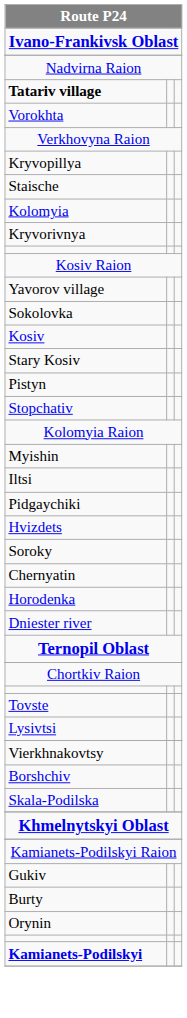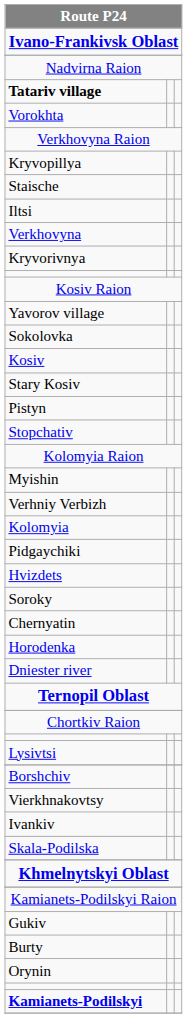 <table class="wikitable" style="margin-left:0.5em;">
 <tr>
 <td colspan="3" style="color:#fff;background-color:#828282; text-align: center;"><strong>Route P24</strong></td>
 </tr>
 <tr>
 <td colspan="3" style=" font-size: 110%; text-align: center;"><strong><a href='#'>Ivano-Frankivsk Oblast</a></strong></td>
 </tr>
 <tr>
 </tr>
 <tr>
 <td colspan="3" style=" font-size: 100%; text-align: center;"><a href='#'>Nadvirna Raion</a></td>
 </tr>
 <tr>
 <td><strong>Tatariv village</strong></td>
 <td></td>
 <td></td>
 </tr>
 <tr>
 <td><a href='#'>Vorokhta</a></td>
 <td></td>
 <td></td>
 </tr>
 <tr>
 <td colspan="3" style=" font-size: 100%; text-align: center;"><a href='#'>Verkhovyna Raion</a></td>
 </tr>
 <tr>
 <td>Kryvopillya</td>
 <td></td>
 <td></td>
 </tr>
 <tr>
 <td>Staische</td>
 <td></td>
 <td></td>
 </tr>
 <tr>
-<td><a href='#'>Kolomyia</a></td>
+<td>Iltsi</td>
+<td></td>
+<td></td>
+</tr>
+<tr>
+<td><a href='#'>Verkhovyna</a></td>
 <td></td>
 <td></td>
 </tr>
 <tr>
 <td>Kryvorivnya</td>
 <td></td>
 <td></td>
 </tr>
 <tr>
 <td></td>
 <td></td>
 <td></td>
 </tr>
 <tr>
 <td colspan="3" style=" font-size: 100%; text-align: center;"><a href='#'>Kosiv Raion</a></td>
 </tr>
 <tr>
 <td>Yavorov village</td>
 <td></td>
 <td></td>
 </tr>
 <tr>
 <td>Sokolovka</td>
 <td></td>
 <td></td>
 </tr>
 <tr>
 <td><a href='#'>Kosiv</a></td>
 <td></td>
 <td></td>
 </tr>
 <tr>
 <td>Stary Kosiv</td>
 <td></td>
 <td></td>
 </tr>
 <tr>
 <td>Pistyn</td>
 <td></td>
 <td></td>
 </tr>
 <tr>
 <td><a href='#'>Stopchativ</a></td>
 <td></td>
 <td></td>
 </tr>
 <tr>
 <td colspan="3" style=" font-size: 100%; text-align: center;"><a href='#'>Kolomyia Raion</a></td>
 </tr>
 <tr>
 <td>Myishin</td>
 <td></td>
 <td></td>
 </tr>
 <tr>
-<td>Iltsi</td>
+<td>Verhniy Verbizh</td>
+<td></td>
+<td></td>
+</tr>
+<tr>
+<td><a href='#'>Kolomyia</a></td>
 <td></td>
 <td></td>
 </tr>
 <tr>
 <td>Pidgaychiki</td>
 <td></td>
 <td></td>
 </tr>
 <tr>
 <td><a href='#'>Hvizdets</a></td>
 <td></td>
 <td></td>
 </tr>
 <tr>
 <td>Soroky</td>
 <td></td>
 <td></td>
 </tr>
 <tr>
 <td>Chernyatin</td>
 <td></td>
 <td></td>
 </tr>
 <tr>
 <td><a href='#'>Horodenka</a></td>
 <td></td>
 <td></td>
 </tr>
 <tr>
 <td><a href='#'>Dniester river</a></td>
 <td></td>
 <td></td>
 </tr>
 <tr>
 <td colspan="3" style=" font-size: 110%; text-align: center;"><strong><a href='#'>Ternopil Oblast</a></strong></td>
 </tr>
 <tr>
 </tr>
 <tr>
 <td colspan="3" style=" font-size: 100%; text-align: center;"><a href='#'>Chortkiv Raion</a></td>
 </tr>
 <tr>
 <td> </td>
 <td></td>
 <td></td>
 </tr>
 <tr>
-<td> <a href='#'>Tovste</a></td>
-<td></td>
-<td></td>
-</tr>
-<tr>
 <td><a href='#'>Lysivtsi</a></td>
 <td></td>
 <td></td>
 </tr>
 <tr>
 </tr>
 <tr>
+<td><a href='#'>Borshchiv</a></td>
+<td></td>
+<td></td>
+</tr>
+<tr>
 <td>Vierkhnakovtsy</td>
 <td></td>
 <td></td>
 </tr>
 <tr>
-<td><a href='#'>Borshchiv</a></td>
+<td>Ivankiv</td>
 <td></td>
 <td></td>
 </tr>
 <tr>
 <td><a href='#'>Skala-Podilska</a></td>
 <td></td>
 <td></td>
 </tr>
 <tr>
 </tr>
 <tr>
 <td colspan="3" style=" font-size: 110%; text-align: center;"><strong><a href='#'>Khmelnytskyi Oblast</a></strong></td>
 </tr>
 <tr>
 </tr>
 <tr>
 <td colspan="3" style=" font-size: 100%; text-align: center;"><a href='#'>Kamianets-Podilskyi Raion</a></td>
 </tr>
 <tr>
 <td>Gukiv</td>
 <td></td>
 <td></td>
 </tr>
 <tr>
 <td>Burty</td>
 <td></td>
 <td></td>
 </tr>
 <tr>
 <td>Orynin</td>
 <td></td>
 <td></td>
 </tr>
 <tr>
 <td> </td>
 <td></td>
 <td></td>
 </tr>
 <tr>
 <td><strong><a href='#'>Kamianets-Podilskyi</a></strong></td>
 <td></td>
 <td></td>
 </tr>
 <tr>
 </tr>
 </table>
